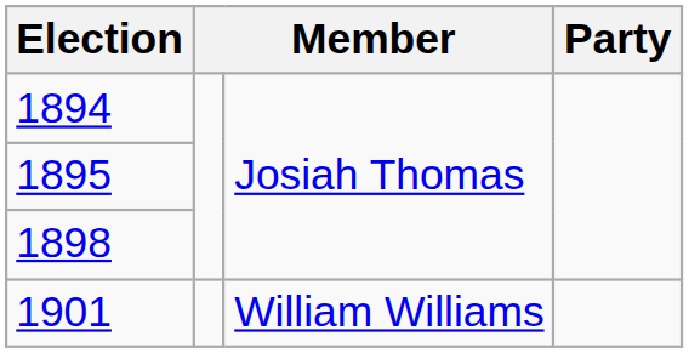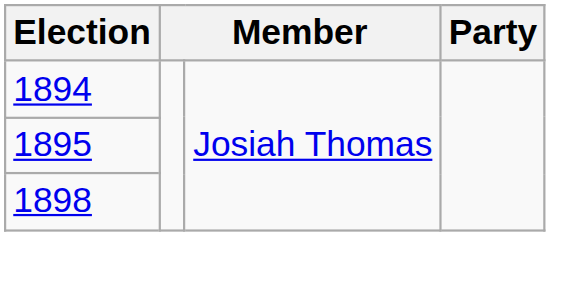 <table class="wikitable">
 <tr>
 <th>Election</th>
 <th colspan="2">Member</th>
 <th>Party</th>
 </tr>
 <tr>
 <td><a href='#'>1894</a></td>
 <td rowspan="3" > </td>
 <td rowspan="3"><a href='#'>Josiah Thomas</a></td>
 <td rowspan="3"></td>
 </tr>
 <tr>
 <td><a href='#'>1895</a></td>
 </tr>
 <tr>
 <td><a href='#'>1898</a></td>
 </tr>
-<tr>
-<td><a href='#'>1901</a></td>
-<td> </td>
-<td><a href='#'>William Williams</a></td>
-<td></td>
-</tr>
 </table>
